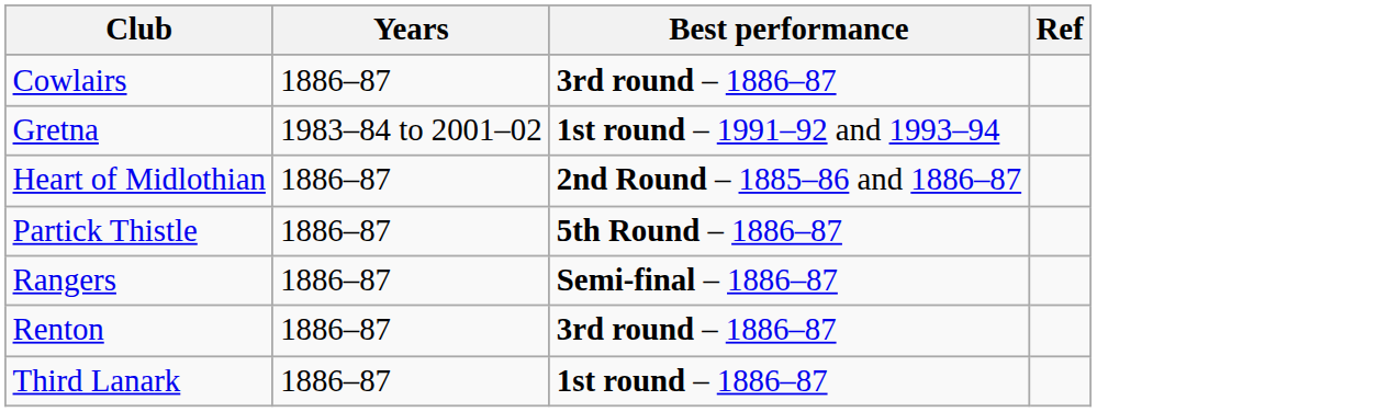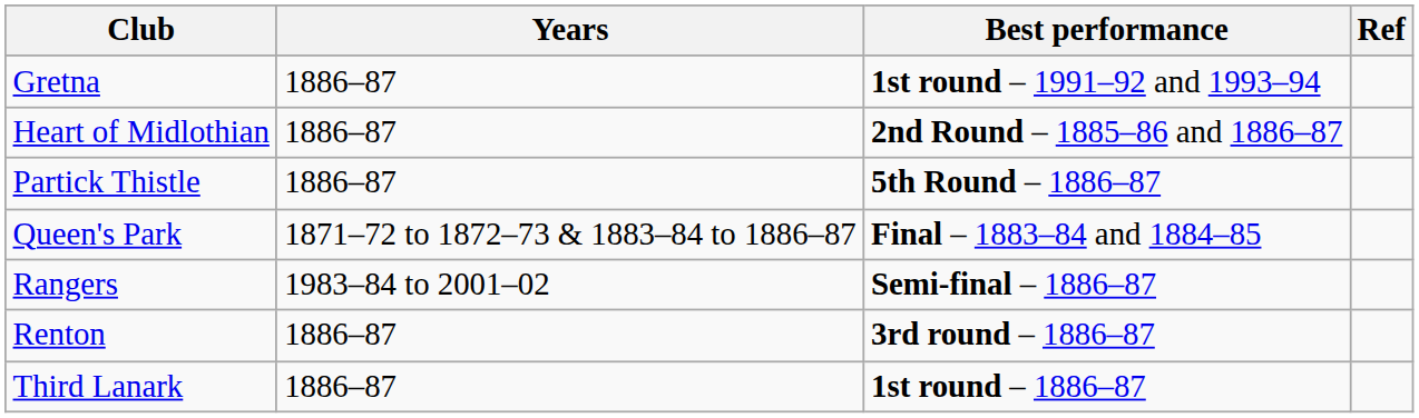 <table class=wikitable style="text-align:left">
 <tr>
 <th>Club</th>
 <th>Years</th>
 <th>Best performance</th>
 <th>Ref</th>
 </tr>
 <tr>
-<td><a href='#'>Cowlairs</a></td>
+<td><a href='#'>Gretna</a></td>
 <td>1886–87</td>
-<td><strong>3rd round</strong> – <a href='#'>1886–87</a></td>
-<td align=center></td>
-</tr>
-<tr>
-<td><a href='#'>Gretna</a></td>
-<td>1983–84 to 2001–02</td>
 <td><strong>1st round</strong> – <a href='#'>1991–92</a> and <a href='#'>1993–94</a></td>
 <td align=center></td>
 </tr>
 <tr>
 <td><a href='#'>Heart of Midlothian</a></td>
 <td>1886–87</td>
 <td><strong>2nd Round</strong> – <a href='#'>1885–86</a> and <a href='#'>1886–87</a></td>
 <td align=center></td>
 </tr>
 <tr>
 <td><a href='#'>Partick Thistle</a></td>
 <td>1886–87</td>
 <td><strong>5th Round</strong> – <a href='#'>1886–87</a></td>
 <td align=center></td>
 </tr>
 <tr>
+<td><a href='#'>Queen's Park</a></td>
+<td>1871–72 to 1872–73 & 1883–84 to 1886–87</td>
+<td><strong>Final</strong> – <a href='#'>1883–84</a> and <a href='#'>1884–85</a></td>
+<td align=center></td>
+</tr>
+<tr>
 <td><a href='#'>Rangers</a></td>
-<td>1886–87</td>
+<td>1983–84 to 2001–02</td>
 <td><strong>Semi-final</strong> – <a href='#'>1886–87</a></td>
 <td align=center></td>
 </tr>
 <tr>
 <td><a href='#'>Renton</a></td>
 <td>1886–87</td>
 <td><strong>3rd round</strong> – <a href='#'>1886–87</a></td>
 <td align=center></td>
 </tr>
 <tr>
 <td><a href='#'>Third Lanark</a></td>
 <td>1886–87</td>
 <td><strong>1st round</strong> – <a href='#'>1886–87</a></td>
 <td align=center></td>
 </tr>
 </table>
